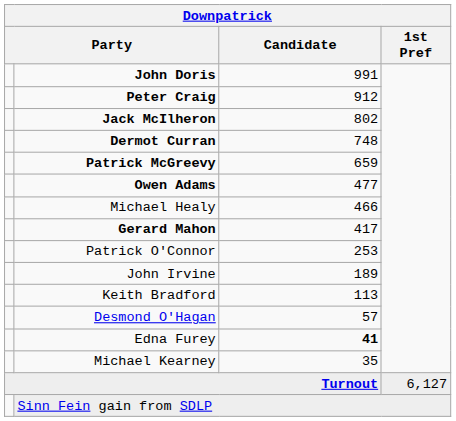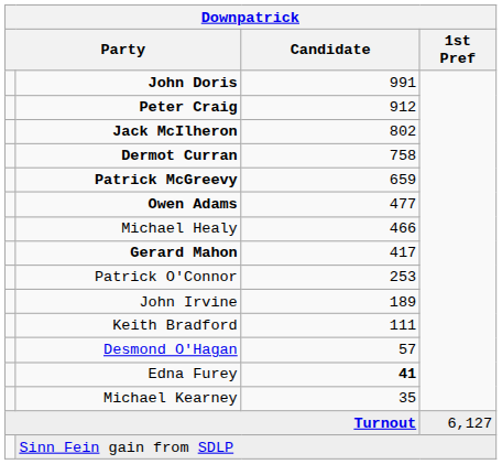 <table class="wikitable">
 <tr>
 <th colspan="4" align="center"><a href='#'>Downpatrick</a></th>
 </tr>
 <tr>
 <th colspan="2" align="center" width=200>Party</th>
 <th width=150>Candidate</th>
 <th width=60>1st Pref</th>
 </tr>
 <tr>
 <td></td>
 <td align="right"><strong>John Doris</strong></td>
 <td align="right">991</td>
 </tr>
 <tr>
 <td></td>
 <td align="right"><strong>Peter Craig</strong></td>
 <td align="right">912</td>
 </tr>
 <tr>
 <td></td>
 <td align="right"><strong>Jack McIlheron</strong></td>
 <td align="right">802</td>
 </tr>
 <tr>
 <td></td>
 <td align="right"><strong>Dermot Curran</strong></td>
-<td align="right">748</td>
+<td align="right">758</td>
 </tr>
 <tr>
 <td></td>
 <td align="right"><strong>Patrick McGreevy</strong></td>
 <td align="right">659</td>
 </tr>
 <tr>
 <td></td>
 <td align="right"><strong>Owen Adams</strong></td>
 <td align="right">477</td>
 </tr>
 <tr>
 <td></td>
 <td align="right">Michael Healy</td>
 <td align="right">466</td>
 </tr>
 <tr>
 <td></td>
 <td align="right"><strong>Gerard Mahon</strong></td>
 <td align="right">417</td>
 </tr>
 <tr>
 <td></td>
 <td align="right">Patrick O'Connor</td>
 <td align="right">253</td>
 </tr>
 <tr>
 <td></td>
 <td align="right">John Irvine</td>
 <td align="right">189</td>
 </tr>
 <tr>
 <td></td>
 <td align="right">Keith Bradford</td>
-<td align="right">113</td>
+<td align="right">111</td>
 </tr>
 <tr>
 <td></td>
 <td align="right"><a href='#'>Desmond O'Hagan</a></td>
 <td align="right">57</td>
 </tr>
 <tr>
 <td></td>
 <td align="right">Edna Furey</td>
 <td align="right"><strong>41</strong></td>
 </tr>
 <tr>
 <td></td>
 <td align="right">Michael Kearney</td>
 <td align="right">35</td>
 </tr>
 <tr bgcolor="EEEEEE">
 <td colspan=3 align="right"><strong><a href='#'>Turnout</a></strong></td>
 <td align="right">6,127</td>
 </tr>
 <tr>
 <td bgcolor=></td>
 <td colspan=3 bgcolor="EEEEEE"><a href='#'>Sinn Fein</a> gain from <a href='#'>SDLP</a></td>
 </tr>
 </table>
